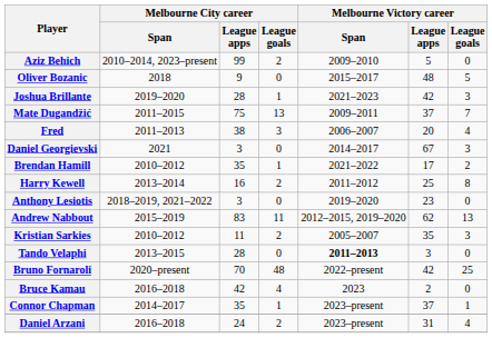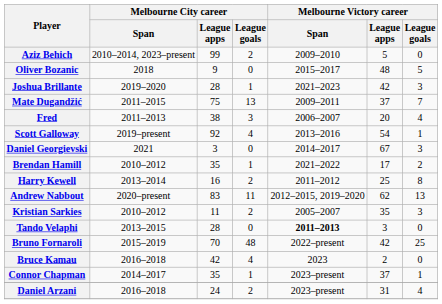 <table class="wikitable plainrowheaders" style="text-align:center">
 <tr>
 <th rowspan="2" scope="col">Player</th>
 <th colspan="3" scope="col">Melbourne City career</th>
 <th colspan="3" scope="col">Melbourne Victory career</th>
 </tr>
 <tr>
 <th scope="col">Span</th>
 <th scope="col">League<br>apps</th>
 <th scope="col">League<br>goals</th>
 <th scope="col">Span</th>
 <th scope="col">League<br>apps</th>
 <th scope="col">League<br>goals</th>
 </tr>
 <tr>
 <th scope="row" align="left"> <strong><a href='#'>Aziz Behich</a></strong></th>
 <td>2010–2014, 2023–present</td>
 <td>99</td>
 <td>2</td>
 <td>2009–2010</td>
 <td>5</td>
 <td>0</td>
 </tr>
 <tr>
 <th scope="row" align="left"> <a href='#'>Oliver Bozanic</a></th>
 <td>2018</td>
 <td>9</td>
 <td>0</td>
 <td>2015–2017</td>
 <td>48</td>
 <td>5</td>
 </tr>
 <tr>
 <th scope="row" align="left"> <a href='#'>Joshua Brillante</a></th>
 <td>2019–2020</td>
 <td>28</td>
 <td>1</td>
 <td>2021–2023</td>
 <td>42</td>
 <td>3</td>
 </tr>
 <tr>
 <th scope="row" align="left"> <a href='#'>Mate Dugandžić</a></th>
 <td>2011–2015</td>
 <td>75</td>
 <td>13</td>
 <td>2009–2011</td>
 <td>37</td>
 <td>7</td>
 </tr>
 <tr>
 <th scope="row" align="left"> <a href='#'>Fred</a></th>
 <td>2011–2013</td>
 <td>38</td>
 <td>3</td>
 <td>2006–2007</td>
 <td>20</td>
 <td>4</td>
 </tr>
 <tr>
+<th scope="row" align="left"> <a href='#'>Scott Galloway</a></th>
+<td>2019–present</td>
+<td>92</td>
+<td>4</td>
+<td>2013–2016</td>
+<td>54</td>
+<td>1</td>
+</tr>
+<tr>
 <th scope="row" align="left"> <a href='#'>Daniel Georgievski</a></th>
 <td>2021</td>
 <td>3</td>
 <td>0</td>
 <td>2014–2017</td>
 <td>67</td>
 <td>3</td>
 </tr>
 <tr>
 <th scope="row" align="left"> <a href='#'>Brendan Hamill</a></th>
 <td>2010–2012</td>
 <td>35</td>
 <td>1</td>
 <td>2021–2022</td>
 <td>17</td>
 <td>2</td>
 </tr>
 <tr>
 <th scope="row" align="left"> <a href='#'>Harry Kewell</a></th>
 <td>2013–2014</td>
 <td>16</td>
 <td>2</td>
 <td>2011–2012</td>
 <td>25</td>
 <td>8</td>
 </tr>
 <tr>
-<th scope="row" align="left"> <a href='#'>Anthony Lesiotis</a></th>
-<td>2018–2019, 2021–2022</td>
-<td>3</td>
-<td>0</td>
-<td>2019–2020</td>
-<td>23</td>
-<td>0</td>
-</tr>
-<tr>
 <th scope="row" align="left"> <strong><a href='#'>Andrew Nabbout</a></strong></th>
-<td>2015–2019</td>
+<td>2020–present</td>
 <td>83</td>
 <td>11</td>
 <td>2012–2015, 2019–2020</td>
 <td>62</td>
 <td>13</td>
 </tr>
 <tr>
 <th scope="row" align="left"> <a href='#'>Kristian Sarkies</a></th>
 <td>2010–2012</td>
 <td>11</td>
 <td>2</td>
 <td>2005–2007</td>
 <td>35</td>
 <td>3</td>
 </tr>
 <tr>
 <th scope="row" align="left"> <a href='#'>Tando Velaphi</a></th>
 <td>2013–2015</td>
 <td>28</td>
 <td>0</td>
 <td><strong>2011–2013</strong></td>
 <td>3</td>
 <td>0</td>
 </tr>
 <tr>
 <th scope="row" align="left"> <strong><a href='#'>Bruno Fornaroli</a></strong></th>
-<td>2020–present</td>
+<td>2015–2019</td>
 <td>70</td>
 <td>48</td>
 <td>2022–present</td>
 <td>42</td>
 <td>25</td>
 </tr>
 <tr>
 <th scope="row" align="left"> <a href='#'>Bruce Kamau</a></th>
 <td>2016–2018</td>
 <td>42</td>
 <td>4</td>
 <td>2023</td>
 <td>2</td>
 <td>0</td>
 </tr>
 <tr>
 <th scope="row" align="left"> <a href='#'>Connor Chapman</a></th>
 <td>2014–2017</td>
 <td>35</td>
 <td>1</td>
 <td>2023–present</td>
 <td>37</td>
 <td>1</td>
 </tr>
 <tr>
 </tr>
 <tr>
 <th scope="row" align="left"> <strong><a href='#'>Daniel Arzani</a></strong></th>
 <td>2016–2018</td>
 <td>24</td>
 <td>2</td>
 <td>2023–present</td>
 <td>31</td>
 <td>4</td>
 </tr>
 <tr>
 </tr>
 </table>
